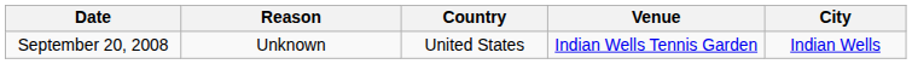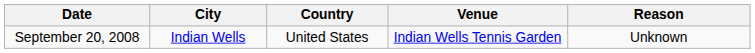 <table class="wikitable plainrowheaders" style="text-align:center;">
 <tr>
 <th scope="col" style="width:12em;">Date</th>
-<th scope="col" style="width:16em;">Reason</th>
+<th scope="col" style="width:10em;">City</th>
 <th scope="col" style="width:10em;">Country</th>
 <th scope="col" style="width:16em;">Venue</th>
-<th scope="col" style="width:10em;">City</th>
+<th scope="col" style="width:16em;">Reason</th>
 </tr>
 <tr>
 <td>September 20, 2008</td>
-<td>Unknown</td>
+<td><a href='#'>Indian Wells</a></td>
 <td>United States</td>
 <td><a href='#'>Indian Wells Tennis Garden</a></td>
-<td><a href='#'>Indian Wells</a></td>
+<td>Unknown</td>
 </tr>
 </table>
